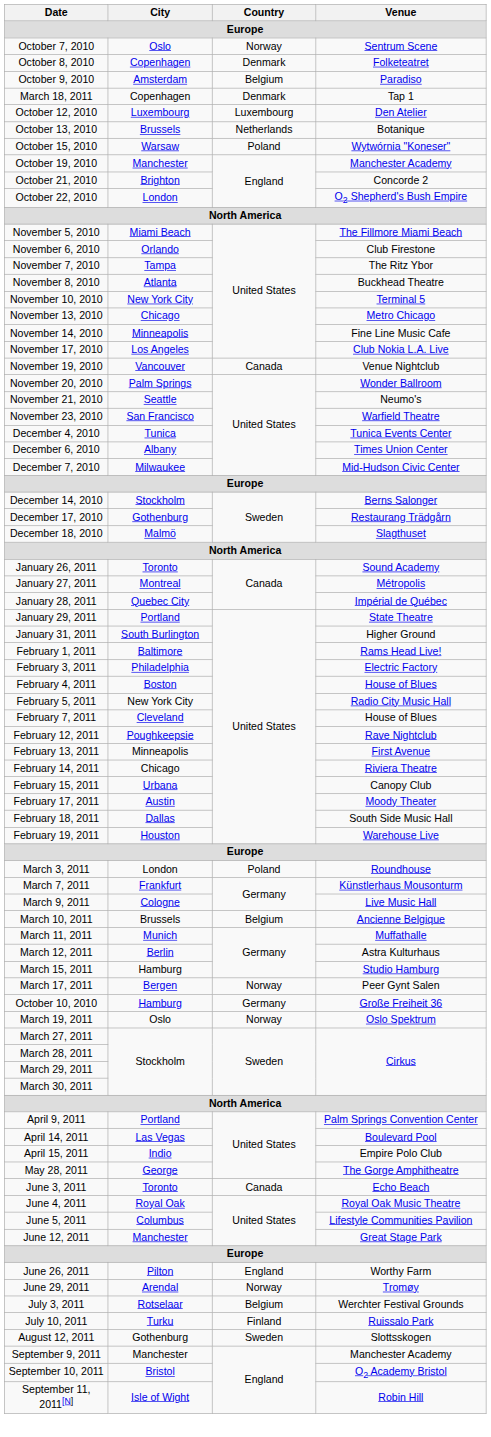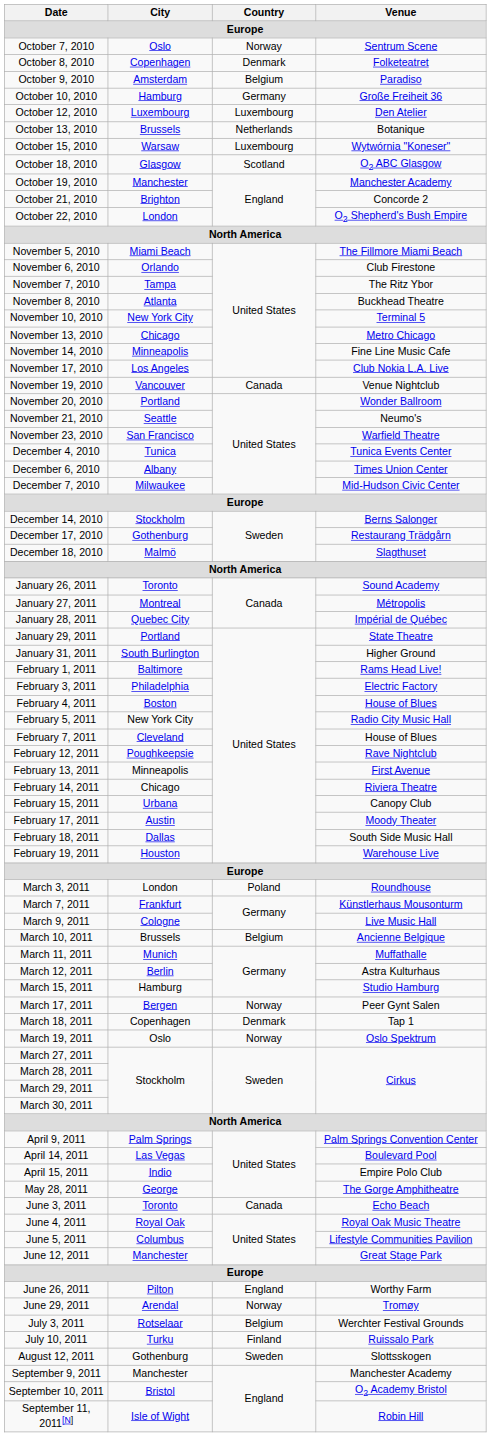 <table class="wikitable" style="text-align:center;">
 <tr>
 <th width="150">Date</th>
 <th width="150">City</th>
 <th width="150">Country</th>
 <th width="250">Venue</th>
 </tr>
 <tr bgcolor="#DDDDDD">
 <td colspan=4><strong>Europe</strong></td>
 </tr>
 <tr>
 <td>October 7, 2010</td>
 <td><a href='#'>Oslo</a></td>
 <td>Norway</td>
 <td><a href='#'>Sentrum Scene</a></td>
 </tr>
 <tr>
 <td>October 8, 2010</td>
 <td><a href='#'>Copenhagen</a></td>
 <td>Denmark</td>
 <td><a href='#'>Folketeatret</a></td>
 </tr>
 <tr>
 <td>October 9, 2010</td>
 <td><a href='#'>Amsterdam</a></td>
 <td>Belgium</td>
 <td><a href='#'>Paradiso</a></td>
 </tr>
 <tr>
-<td>March 18, 2011</td>
-<td>Copenhagen</td>
-<td>Denmark</td>
-<td>Tap 1</td>
+<td>October 10, 2010</td>
+<td><a href='#'>Hamburg</a></td>
+<td>Germany</td>
+<td><a href='#'>Große Freiheit 36</a></td>
 </tr>
 <tr>
 <td>October 12, 2010</td>
 <td><a href='#'>Luxembourg</a></td>
 <td>Luxembourg</td>
 <td><a href='#'>Den Atelier</a></td>
 </tr>
 <tr>
 <td>October 13, 2010</td>
 <td><a href='#'>Brussels</a></td>
 <td>Netherlands</td>
 <td>Botanique</td>
 </tr>
 <tr>
 <td>October 15, 2010</td>
 <td><a href='#'>Warsaw</a></td>
-<td>Poland</td>
+<td>Luxembourg</td>
 <td><a href='#'>Wytwórnia "Koneser"</a></td>
+</tr>
+<tr>
+<td>October 18, 2010</td>
+<td><a href='#'>Glasgow</a></td>
+<td>Scotland</td>
+<td><a href='#'>O<sub>2</sub> ABC Glasgow</a></td>
 </tr>
 <tr>
 <td>October 19, 2010</td>
 <td><a href='#'>Manchester</a></td>
 <td rowspan="3">England</td>
 <td><a href='#'>Manchester Academy</a></td>
 </tr>
 <tr>
 <td>October 21, 2010</td>
 <td><a href='#'>Brighton</a></td>
 <td>Concorde 2</td>
 </tr>
 <tr>
 <td>October 22, 2010</td>
 <td><a href='#'>London</a></td>
 <td><a href='#'>O<sub>2</sub> Shepherd's Bush Empire</a></td>
 </tr>
 <tr bgcolor="#DDDDDD">
 <td colspan=4><strong>North America</strong></td>
 </tr>
 <tr>
 <td>November 5, 2010</td>
 <td><a href='#'>Miami Beach</a></td>
 <td rowspan="8">United States</td>
 <td><a href='#'>The Fillmore Miami Beach</a></td>
 </tr>
 <tr>
 <td>November 6, 2010</td>
 <td><a href='#'>Orlando</a></td>
 <td>Club Firestone</td>
 </tr>
 <tr>
 <td>November 7, 2010</td>
 <td><a href='#'>Tampa</a></td>
 <td>The Ritz Ybor</td>
 </tr>
 <tr>
 <td>November 8, 2010</td>
 <td><a href='#'>Atlanta</a></td>
 <td>Buckhead Theatre</td>
 </tr>
 <tr>
 <td>November 10, 2010</td>
 <td><a href='#'>New York City</a></td>
 <td><a href='#'>Terminal 5</a></td>
 </tr>
 <tr>
 <td>November 13, 2010</td>
 <td><a href='#'>Chicago</a></td>
 <td><a href='#'>Metro Chicago</a></td>
 </tr>
 <tr>
 <td>November 14, 2010</td>
 <td><a href='#'>Minneapolis</a></td>
 <td>Fine Line Music Cafe</td>
 </tr>
 <tr>
 <td>November 17, 2010</td>
 <td><a href='#'>Los Angeles</a></td>
 <td><a href='#'>Club Nokia L.A. Live</a></td>
 </tr>
 <tr>
 <td>November 19, 2010</td>
 <td><a href='#'>Vancouver</a></td>
 <td>Canada</td>
 <td>Venue Nightclub</td>
 </tr>
 <tr>
 <td>November 20, 2010</td>
-<td><a href='#'>Palm Springs</a></td>
+<td><a href='#'>Portland</a></td>
 <td rowspan="6">United States</td>
 <td><a href='#'>Wonder Ballroom</a></td>
 </tr>
 <tr>
 <td>November 21, 2010</td>
 <td><a href='#'>Seattle</a></td>
 <td>Neumo's</td>
 </tr>
 <tr>
 <td>November 23, 2010</td>
 <td><a href='#'>San Francisco</a></td>
 <td><a href='#'>Warfield Theatre</a></td>
 </tr>
 <tr>
 <td>December 4, 2010</td>
 <td><a href='#'>Tunica</a></td>
 <td><a href='#'>Tunica Events Center</a></td>
 </tr>
 <tr>
 <td>December 6, 2010</td>
 <td><a href='#'>Albany</a></td>
 <td><a href='#'>Times Union Center</a></td>
 </tr>
 <tr>
 <td>December 7, 2010</td>
 <td><a href='#'>Milwaukee</a></td>
 <td><a href='#'>Mid-Hudson Civic Center</a></td>
 </tr>
 <tr bgcolor="#DDDDDD">
 <td colspan=4><strong>Europe</strong></td>
 </tr>
 <tr>
 <td>December 14, 2010</td>
 <td><a href='#'>Stockholm</a></td>
 <td rowspan="3">Sweden</td>
 <td><a href='#'>Berns Salonger</a></td>
 </tr>
 <tr>
 <td>December 17, 2010</td>
 <td><a href='#'>Gothenburg</a></td>
 <td><a href='#'>Restaurang Trädgårn</a></td>
 </tr>
 <tr>
 <td>December 18, 2010</td>
 <td><a href='#'>Malmö</a></td>
 <td><a href='#'>Slagthuset</a></td>
 </tr>
 <tr bgcolor="#DDDDDD">
 <td colspan=4><strong>North America</strong></td>
 </tr>
 <tr>
 <td>January 26, 2011</td>
 <td><a href='#'>Toronto</a></td>
 <td rowspan="3">Canada</td>
 <td><a href='#'>Sound Academy</a></td>
 </tr>
 <tr>
 <td>January 27, 2011</td>
 <td><a href='#'>Montreal</a></td>
 <td><a href='#'>Métropolis</a></td>
 </tr>
 <tr>
 <td>January 28, 2011</td>
 <td><a href='#'>Quebec City</a></td>
 <td><a href='#'>Impérial de Québec</a></td>
 </tr>
 <tr>
 <td>January 29, 2011</td>
 <td><a href='#'>Portland</a></td>
 <td rowspan="14">United States</td>
 <td><a href='#'>State Theatre</a></td>
 </tr>
 <tr>
 <td>January 31, 2011</td>
 <td><a href='#'>South Burlington</a></td>
 <td>Higher Ground</td>
 </tr>
 <tr>
 <td>February 1, 2011</td>
 <td><a href='#'>Baltimore</a></td>
 <td><a href='#'>Rams Head Live!</a></td>
 </tr>
 <tr>
 <td>February 3, 2011</td>
 <td><a href='#'>Philadelphia</a></td>
 <td><a href='#'>Electric Factory</a></td>
 </tr>
 <tr>
 <td>February 4, 2011</td>
 <td><a href='#'>Boston</a></td>
 <td><a href='#'>House of Blues</a></td>
 </tr>
 <tr>
 <td>February 5, 2011</td>
 <td>New York City</td>
 <td><a href='#'>Radio City Music Hall</a></td>
 </tr>
 <tr>
 <td>February 7, 2011</td>
 <td><a href='#'>Cleveland</a></td>
 <td>House of Blues</td>
 </tr>
 <tr>
 <td>February 12, 2011</td>
 <td><a href='#'>Poughkeepsie</a></td>
 <td><a href='#'>Rave Nightclub</a></td>
 </tr>
 <tr>
 <td>February 13, 2011</td>
 <td>Minneapolis</td>
 <td><a href='#'>First Avenue</a></td>
 </tr>
 <tr>
 <td>February 14, 2011</td>
 <td>Chicago</td>
 <td><a href='#'>Riviera Theatre</a></td>
 </tr>
 <tr>
 <td>February 15, 2011</td>
 <td><a href='#'>Urbana</a></td>
 <td>Canopy Club</td>
 </tr>
 <tr>
 <td>February 17, 2011</td>
 <td><a href='#'>Austin</a></td>
 <td><a href='#'>Moody Theater</a></td>
 </tr>
 <tr>
 <td>February 18, 2011</td>
 <td><a href='#'>Dallas</a></td>
 <td>South Side Music Hall</td>
 </tr>
 <tr>
 <td>February 19, 2011</td>
 <td><a href='#'>Houston</a></td>
 <td><a href='#'>Warehouse Live</a></td>
 </tr>
 <tr bgcolor="#DDDDDD">
 <td colspan=4><strong>Europe</strong></td>
 </tr>
 <tr>
 <td>March 3, 2011</td>
 <td>London</td>
 <td>Poland</td>
 <td><a href='#'>Roundhouse</a></td>
 </tr>
 <tr>
 <td>March 7, 2011</td>
 <td><a href='#'>Frankfurt</a></td>
 <td rowspan="2">Germany</td>
 <td><a href='#'>Künstlerhaus Mousonturm</a></td>
 </tr>
 <tr>
 <td>March 9, 2011</td>
 <td><a href='#'>Cologne</a></td>
 <td><a href='#'>Live Music Hall</a></td>
 </tr>
 <tr>
 <td>March 10, 2011</td>
 <td>Brussels</td>
 <td>Belgium</td>
 <td><a href='#'>Ancienne Belgique</a></td>
 </tr>
 <tr>
 <td>March 11, 2011</td>
 <td><a href='#'>Munich</a></td>
 <td rowspan="3">Germany</td>
 <td><a href='#'>Muffathalle</a></td>
 </tr>
 <tr>
 <td>March 12, 2011</td>
 <td><a href='#'>Berlin</a></td>
 <td>Astra Kulturhaus</td>
 </tr>
 <tr>
 <td>March 15, 2011</td>
 <td>Hamburg</td>
 <td><a href='#'>Studio Hamburg</a></td>
 </tr>
 <tr>
 <td>March 17, 2011</td>
 <td><a href='#'>Bergen</a></td>
 <td>Norway</td>
 <td>Peer Gynt Salen</td>
 </tr>
 <tr>
-<td>October 10, 2010</td>
-<td><a href='#'>Hamburg</a></td>
-<td>Germany</td>
-<td><a href='#'>Große Freiheit 36</a></td>
+<td>March 18, 2011</td>
+<td>Copenhagen</td>
+<td>Denmark</td>
+<td>Tap 1</td>
 </tr>
 <tr>
 <td>March 19, 2011</td>
 <td>Oslo</td>
 <td>Norway</td>
 <td><a href='#'>Oslo Spektrum</a></td>
 </tr>
 <tr>
 <td>March 27, 2011</td>
 <td rowspan="4">Stockholm</td>
 <td rowspan="4">Sweden</td>
 <td rowspan="4"><a href='#'>Cirkus</a></td>
 </tr>
 <tr>
 <td>March 28, 2011</td>
 </tr>
 <tr>
 <td>March 29, 2011</td>
 </tr>
 <tr>
 <td>March 30, 2011</td>
 </tr>
 <tr bgcolor="#DDDDDD">
 <td colspan=4><strong>North America</strong></td>
 </tr>
 <tr>
 <td>April 9, 2011</td>
-<td><a href='#'>Portland</a></td>
+<td><a href='#'>Palm Springs</a></td>
 <td rowspan="4">United States</td>
 <td><a href='#'>Palm Springs Convention Center</a></td>
 </tr>
 <tr>
 <td>April 14, 2011</td>
 <td><a href='#'>Las Vegas</a></td>
 <td><a href='#'>Boulevard Pool</a></td>
 </tr>
 <tr>
 <td>April 15, 2011</td>
 <td><a href='#'>Indio</a></td>
 <td>Empire Polo Club</td>
 </tr>
 <tr>
 <td>May 28, 2011</td>
 <td><a href='#'>George</a></td>
 <td><a href='#'>The Gorge Amphitheatre</a></td>
 </tr>
 <tr>
 <td>June 3, 2011</td>
 <td><a href='#'>Toronto</a></td>
 <td>Canada</td>
 <td><a href='#'>Echo Beach</a></td>
 </tr>
 <tr>
 <td>June 4, 2011</td>
 <td><a href='#'>Royal Oak</a></td>
 <td rowspan="3">United States</td>
 <td><a href='#'>Royal Oak Music Theatre</a></td>
 </tr>
 <tr>
 <td>June 5, 2011</td>
 <td><a href='#'>Columbus</a></td>
 <td><a href='#'>Lifestyle Communities Pavilion</a></td>
 </tr>
 <tr>
 <td>June 12, 2011</td>
 <td><a href='#'>Manchester</a></td>
 <td><a href='#'>Great Stage Park</a></td>
 </tr>
 <tr bgcolor="#DDDDDD">
 <td colspan=4><strong>Europe</strong></td>
 </tr>
 <tr>
 <td>June 26, 2011</td>
 <td><a href='#'>Pilton</a></td>
 <td>England</td>
 <td>Worthy Farm</td>
 </tr>
 <tr>
 <td>June 29, 2011</td>
 <td><a href='#'>Arendal</a></td>
 <td>Norway</td>
 <td><a href='#'>Tromøy</a></td>
 </tr>
 <tr>
 <td>July 3, 2011</td>
 <td><a href='#'>Rotselaar</a></td>
 <td>Belgium</td>
 <td>Werchter Festival Grounds</td>
 </tr>
 <tr>
 <td>July 10, 2011</td>
 <td><a href='#'>Turku</a></td>
 <td>Finland</td>
 <td><a href='#'>Ruissalo Park</a></td>
 </tr>
 <tr>
 <td>August 12, 2011</td>
 <td>Gothenburg</td>
 <td>Sweden</td>
 <td>Slottsskogen</td>
 </tr>
 <tr>
 <td>September 9, 2011</td>
 <td>Manchester</td>
 <td rowspan="3">England</td>
 <td>Manchester Academy</td>
 </tr>
 <tr>
 <td>September 10, 2011</td>
 <td><a href='#'>Bristol</a></td>
 <td><a href='#'>O<sub>2</sub> Academy Bristol</a></td>
 </tr>
 <tr>
 <td>September 11, 2011<sup><span></span><a href='#'>[N</a>]</sup></td>
 <td><a href='#'>Isle of Wight</a></td>
 <td><a href='#'>Robin Hill</a></td>
 </tr>
 </table>
